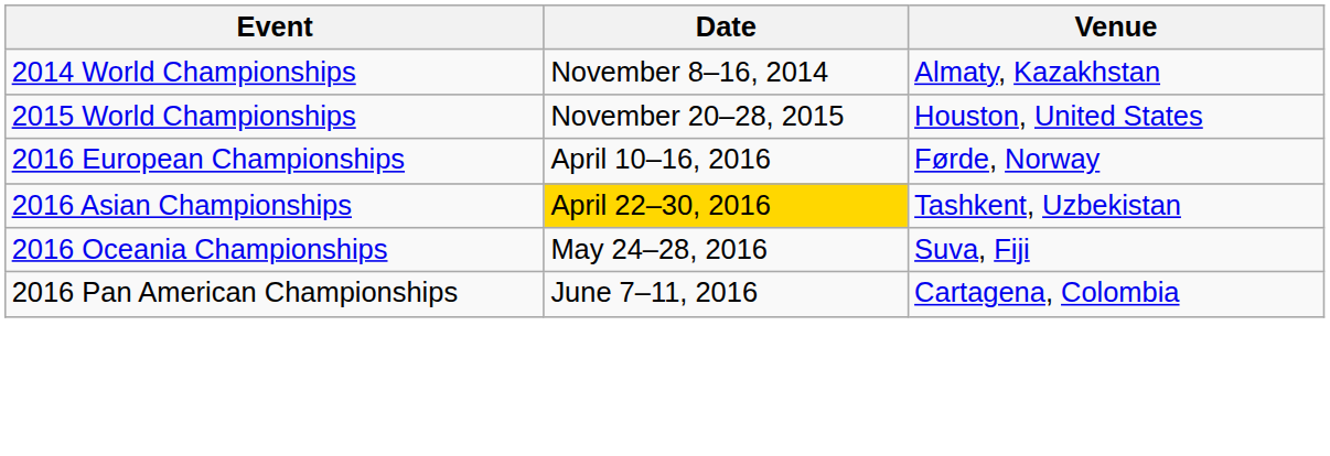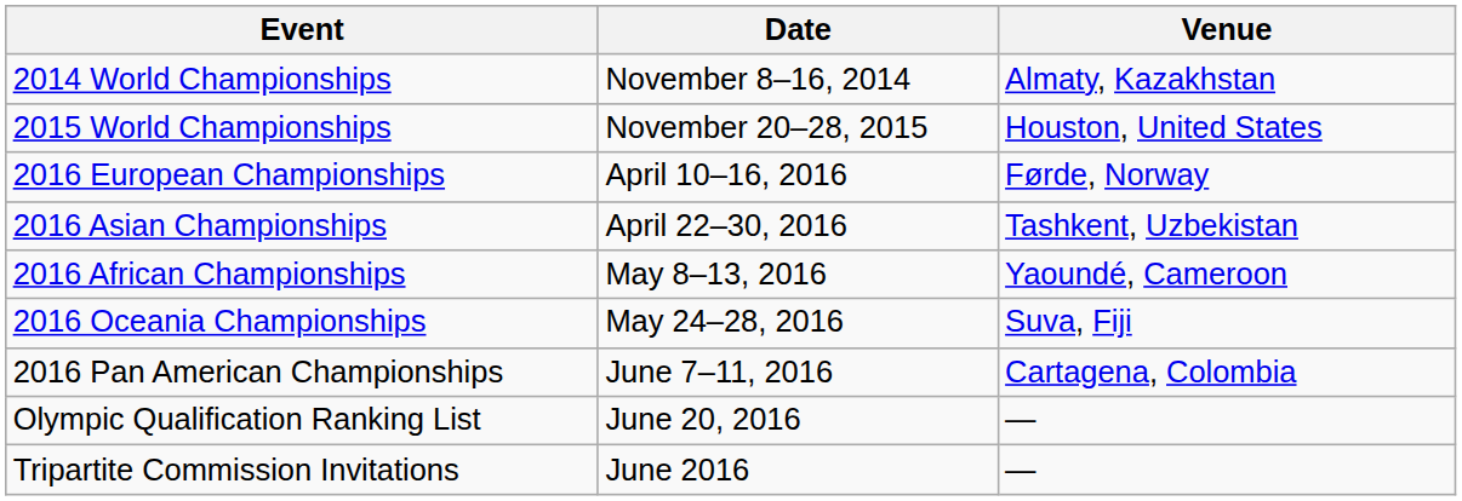 <table class="wikitable">
 <tr>
 <th width=300>Event</th>
 <th width=200>Date</th>
 <th width=230>Venue</th>
 </tr>
 <tr>
 <td><a href='#'>2014 World Championships</a></td>
 <td>November 8–16, 2014</td>
 <td> <a href='#'>Almaty</a>, <a href='#'>Kazakhstan</a></td>
 </tr>
 <tr>
 <td><a href='#'>2015 World Championships</a></td>
 <td>November 20–28, 2015</td>
 <td> <a href='#'>Houston</a>, <a href='#'>United States</a></td>
 </tr>
 <tr>
 <td><a href='#'>2016 European Championships</a></td>
 <td>April 10–16, 2016</td>
 <td> <a href='#'>Førde</a>, <a href='#'>Norway</a></td>
 </tr>
 <tr>
 <td><a href='#'>2016 Asian Championships</a></td>
-<td style="background: gold;">April 22–30, 2016</td>
+<td>April 22–30, 2016</td>
 <td> <a href='#'>Tashkent</a>, <a href='#'>Uzbekistan</a></td>
+</tr>
+<tr>
+<td><a href='#'>2016 African Championships</a></td>
+<td>May 8–13, 2016</td>
+<td> <a href='#'>Yaoundé</a>, <a href='#'>Cameroon</a></td>
 </tr>
 <tr>
 <td><a href='#'>2016 Oceania Championships</a></td>
 <td>May 24–28, 2016</td>
 <td> <a href='#'>Suva</a>, <a href='#'>Fiji</a></td>
 </tr>
 <tr>
 <td>2016 Pan American Championships</td>
 <td>June 7–11, 2016</td>
 <td> <a href='#'>Cartagena</a>, <a href='#'>Colombia</a></td>
 </tr>
+<tr>
+<td>Olympic Qualification Ranking List</td>
+<td>June 20, 2016</td>
+<td>—</td>
+</tr>
+<tr>
+<td>Tripartite Commission Invitations</td>
+<td>June 2016</td>
+<td>—</td>
+</tr>
 </table>
